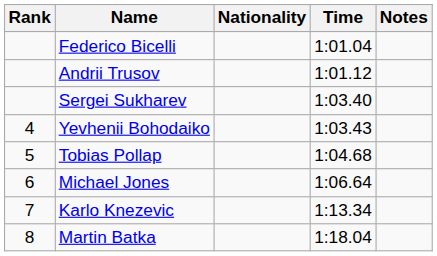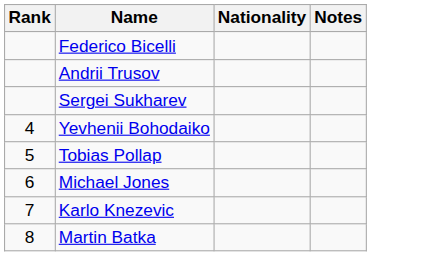 <table class="wikitable sortable" style="text-align:center">
 <tr>
 <th>Rank</th>
 <th>Name</th>
 <th>Nationality</th>
-<th>Time</th>
 <th>Notes</th>
 </tr>
 <tr>
 <td></td>
 <td align=left><a href='#'>Federico Bicelli</a></td>
 <td align=left></td>
-<td>1:01.04</td>
 <td></td>
 </tr>
 <tr>
 <td></td>
 <td align=left><a href='#'>Andrii Trusov</a></td>
 <td align=left></td>
-<td>1:01.12</td>
 <td></td>
 </tr>
 <tr>
 <td></td>
 <td align=left><a href='#'>Sergei Sukharev</a></td>
 <td align=left></td>
-<td>1:03.40</td>
 <td></td>
 </tr>
 <tr>
 <td>4</td>
 <td align=left><a href='#'>Yevhenii Bohodaiko</a></td>
 <td align=left></td>
-<td>1:03.43</td>
 <td></td>
 </tr>
 <tr>
 <td>5</td>
 <td align=left><a href='#'>Tobias Pollap</a></td>
 <td align=left></td>
-<td>1:04.68</td>
 <td></td>
 </tr>
 <tr>
 <td>6</td>
 <td align=left><a href='#'>Michael Jones</a></td>
 <td align=left></td>
-<td>1:06.64</td>
 <td></td>
 </tr>
 <tr>
 <td>7</td>
 <td align=left><a href='#'>Karlo Knezevic</a></td>
 <td align=left></td>
-<td>1:13.34</td>
 <td></td>
 </tr>
 <tr>
 <td>8</td>
 <td align=left><a href='#'>Martin Batka</a></td>
 <td align=left></td>
-<td>1:18.04</td>
 <td></td>
 </tr>
 </table>
